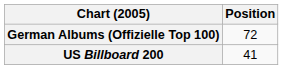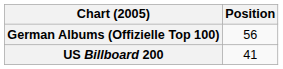 <table class="wikitable sortable plainrowheaders" style="text-align:center">
 <tr>
 <th scope="col">Chart (2005)</th>
 <th scope="col">Position</th>
 </tr>
 <tr>
 <th scope="row">German Albums (Offizielle Top 100)</th>
-<td>72</td>
+<td>56</td>
 </tr>
 <tr>
 <th scope="row">US <em>Billboard</em> 200</th>
 <td>41</td>
 </tr>
 </table>
